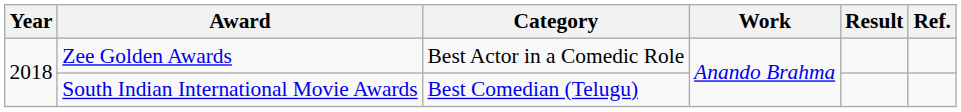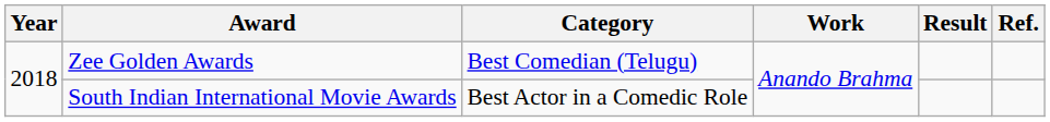 <table class="wikitable sortable">
 <tr>
 <th>Year</th>
 <th>Award</th>
 <th>Category</th>
 <th>Work</th>
 <th>Result</th>
 <th scope="col" class="unsortable">Ref.</th>
 </tr>
 <tr>
 <td rowspan="2">2018</td>
 <td><a href='#'>Zee Golden Awards</a></td>
-<td>Best Actor in a Comedic Role</td>
+<td><a href='#'>Best Comedian (Telugu)</a></td>
 <td rowspan="2"><em><a href='#'>Anando Brahma</a></em></td>
 <td></td>
 <td style="text-align:center;"></td>
 </tr>
 <tr>
 <td><a href='#'>South Indian International Movie Awards</a></td>
-<td><a href='#'>Best Comedian (Telugu)</a></td>
+<td>Best Actor in a Comedic Role</td>
 <td></td>
 <td style="text-align:center;"></td>
 </tr>
 </table>
